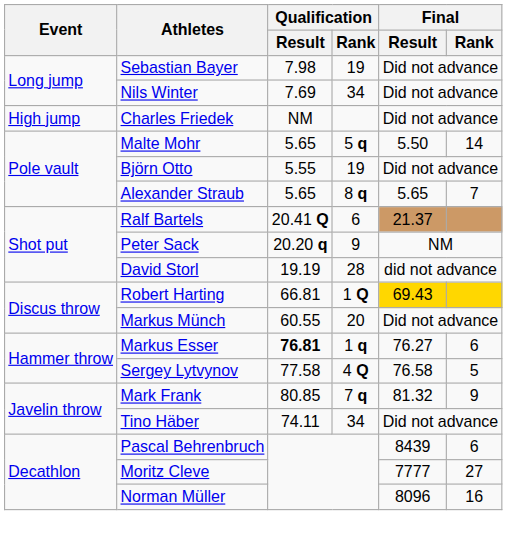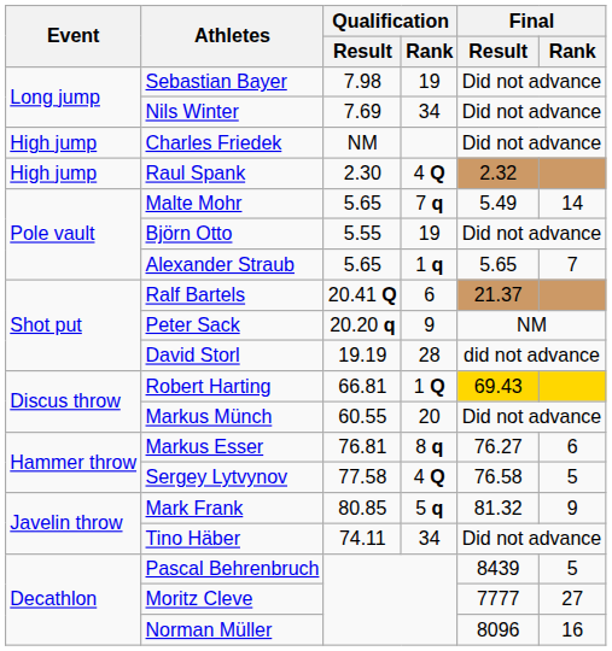 <table class="wikitable" border="1" style="font-size:90%">
 <tr>
 <th rowspan="2">Event</th>
 <th rowspan="2">Athletes</th>
 <th colspan="2">Qualification</th>
 <th colspan="2">Final</th>
 </tr>
 <tr>
 <th>Result</th>
 <th>Rank</th>
 <th>Result</th>
 <th>Rank</th>
 </tr>
 <tr>
 <td rowspan="2"><a href='#'>Long jump</a></td>
 <td><a href='#'>Sebastian Bayer</a></td>
 <td align=center>7.98</td>
 <td align=center>19</td>
 <td align=center colspan="2">Did not advance</td>
 </tr>
 <tr>
 <td><a href='#'>Nils Winter</a></td>
 <td align=center>7.69</td>
 <td align=center>34</td>
 <td align=center colspan="2">Did not advance</td>
 </tr>
 <tr>
 <td><a href='#'>High jump</a></td>
 <td><a href='#'>Charles Friedek</a></td>
 <td align=center>NM</td>
 <td align=center></td>
 <td align=center colspan="2">Did not advance</td>
 </tr>
 <tr>
+<td><a href='#'>High jump</a></td>
+<td><a href='#'>Raul Spank</a></td>
+<td align=center>2.30</td>
+<td align=center>4 <strong>Q</strong></td>
+<td align=center bgcolor=cc9966>2.32</td>
+<td align="center" bgcolor=cc9966></td>
+</tr>
+<tr>
 <td rowspan="3"><a href='#'>Pole vault</a></td>
 <td><a href='#'>Malte Mohr</a></td>
 <td align=center>5.65</td>
-<td align=center>5 <strong>q</strong></td>
-<td align=center>5.50</td>
+<td align=center>7 <strong>q</strong></td>
+<td align=center>5.49</td>
 <td align=center>14</td>
 </tr>
 <tr>
 <td><a href='#'>Björn Otto</a></td>
 <td align=center>5.55</td>
 <td align=center>19</td>
 <td align=center colspan="2">Did not advance</td>
 </tr>
 <tr>
 <td><a href='#'>Alexander Straub</a></td>
 <td align=center>5.65</td>
-<td align=center>8 <strong>q</strong></td>
+<td align=center>1 <strong>q</strong></td>
 <td align=center>5.65</td>
 <td align=center>7</td>
 </tr>
 <tr>
 <td rowspan="3"><a href='#'>Shot put</a></td>
 <td><a href='#'>Ralf Bartels</a></td>
 <td align=center>20.41 <strong>Q</strong></td>
 <td align=center>6</td>
 <td align=center bgcolor=cc9966>21.37</td>
 <td align="center" bgcolor=cc9966></td>
 </tr>
 <tr>
 <td><a href='#'>Peter Sack</a></td>
 <td align=center>20.20 <strong>q</strong></td>
 <td align=center>9</td>
 <td align=center colspan=2>NM</td>
 </tr>
 <tr>
 <td><a href='#'>David Storl</a></td>
 <td align=center>19.19</td>
 <td align=center>28</td>
 <td align=center colspan=2>did not advance</td>
 </tr>
 <tr>
 <td rowspan="2"><a href='#'>Discus throw</a></td>
 <td><a href='#'>Robert Harting</a></td>
 <td align=center>66.81</td>
 <td align=center>1 <strong>Q</strong></td>
 <td align=center bgcolor=gold>69.43</td>
 <td align=center bgcolor=gold></td>
 </tr>
 <tr>
 <td><a href='#'>Markus Münch</a></td>
 <td align=center>60.55</td>
 <td align=center>20</td>
 <td align=center colspan="2">Did not advance</td>
 </tr>
 <tr>
 <td rowspan="2"><a href='#'>Hammer throw</a></td>
 <td><a href='#'>Markus Esser</a></td>
-<td align=center><strong>76.81</strong></td>
-<td align=center>1 <strong>q</strong></td>
+<td align=center>76.81</td>
+<td align=center>8 <strong>q</strong></td>
 <td align=center>76.27</td>
 <td align=center>6</td>
 </tr>
 <tr>
 <td><a href='#'>Sergey Lytvynov</a></td>
 <td align=center>77.58</td>
 <td align=center>4 <strong>Q</strong></td>
 <td align=center>76.58</td>
 <td align=center>5</td>
 </tr>
 <tr>
 <td rowspan="2"><a href='#'>Javelin throw</a></td>
 <td><a href='#'>Mark Frank</a></td>
 <td align=center>80.85</td>
-<td align=center>7 <strong>q</strong></td>
+<td align=center>5 <strong>q</strong></td>
 <td align=center>81.32</td>
 <td align=center>9</td>
 </tr>
 <tr>
 <td><a href='#'>Tino Häber</a></td>
 <td align=center>74.11</td>
 <td align=center>34</td>
 <td align=center colspan="2">Did not advance</td>
 </tr>
 <tr>
 <td rowspan="3"><a href='#'>Decathlon</a></td>
 <td><a href='#'>Pascal Behrenbruch</a></td>
 <td align=center colspan="2" rowspan="3"></td>
 <td align=center>8439</td>
-<td align=center>6</td>
+<td align=center>5</td>
 </tr>
 <tr>
 <td><a href='#'>Moritz Cleve</a></td>
 <td align=center>7777</td>
 <td align=center>27</td>
 </tr>
 <tr>
 <td><a href='#'>Norman Müller</a></td>
 <td align=center>8096</td>
 <td align=center>16</td>
 </tr>
 </table>
